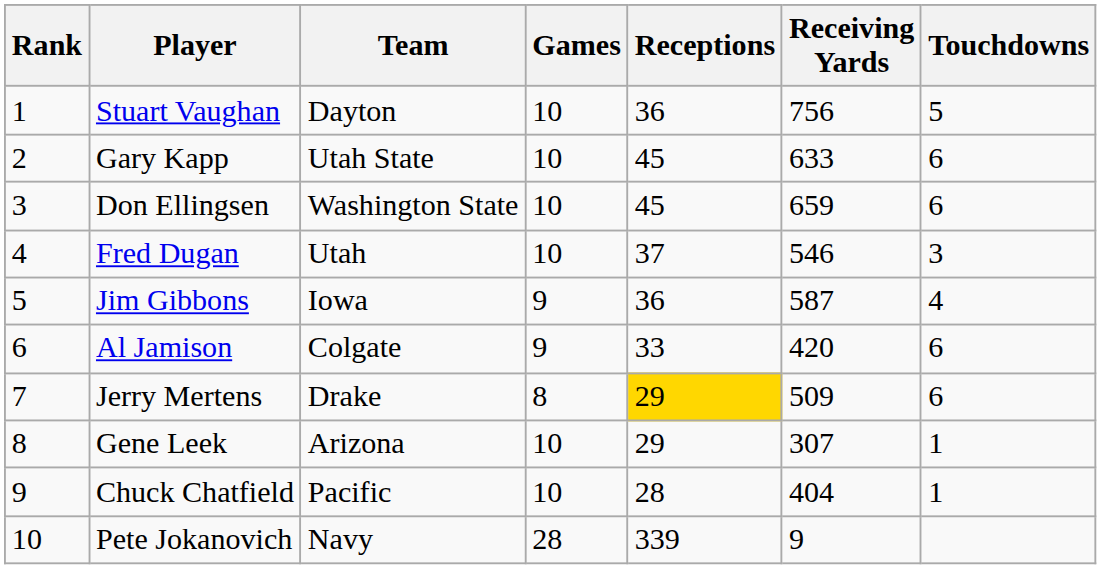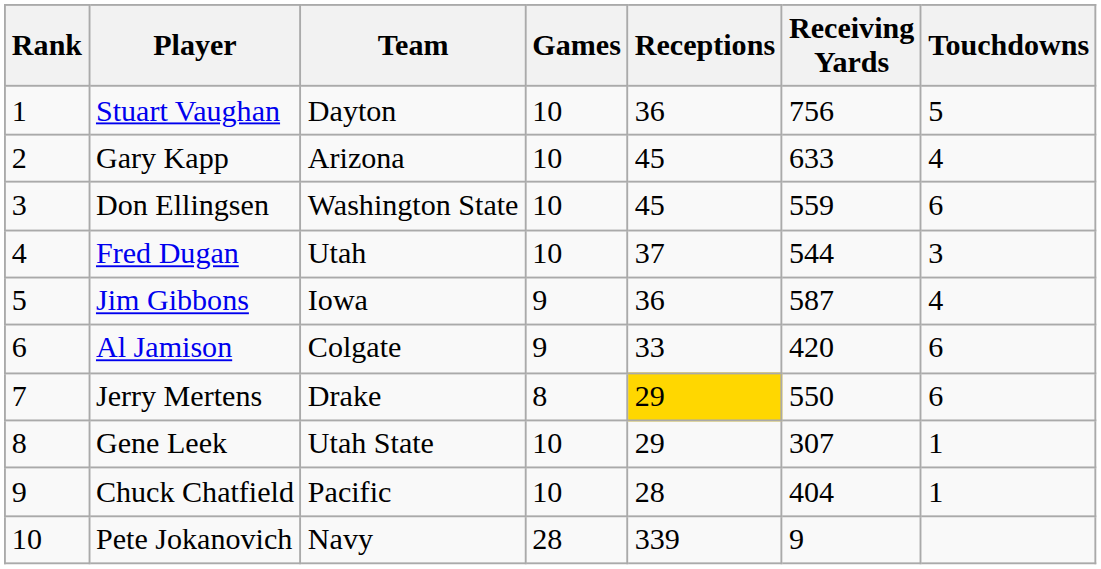 <table class="wikitable sortable">
 <tr>
 <th>Rank</th>
 <th>Player</th>
 <th>Team</th>
 <th>Games</th>
 <th>Receptions</th>
 <th>Receiving<br>Yards</th>
 <th>Touchdowns</th>
 </tr>
 <tr>
 <td>1</td>
 <td><a href='#'>Stuart Vaughan</a></td>
 <td>Dayton</td>
 <td>10</td>
 <td>36</td>
 <td>756</td>
 <td>5</td>
 </tr>
 <tr>
 <td>2</td>
 <td>Gary Kapp</td>
-<td>Utah State</td>
+<td>Arizona</td>
 <td>10</td>
 <td>45</td>
 <td>633</td>
-<td>6</td>
+<td>4</td>
 </tr>
 <tr>
 <td>3</td>
 <td>Don Ellingsen</td>
 <td>Washington State</td>
 <td>10</td>
 <td>45</td>
-<td>659</td>
+<td>559</td>
 <td>6</td>
 </tr>
 <tr>
 <td>4</td>
 <td><a href='#'>Fred Dugan</a></td>
 <td>Utah</td>
 <td>10</td>
 <td>37</td>
-<td>546</td>
+<td>544</td>
 <td>3</td>
 </tr>
 <tr>
 <td>5</td>
 <td><a href='#'>Jim Gibbons</a></td>
 <td>Iowa</td>
 <td>9</td>
 <td>36</td>
 <td>587</td>
 <td>4</td>
 </tr>
 <tr>
 <td>6</td>
 <td><a href='#'>Al Jamison</a></td>
 <td>Colgate</td>
 <td>9</td>
 <td>33</td>
 <td>420</td>
 <td>6</td>
 </tr>
 <tr>
 <td>7</td>
 <td>Jerry Mertens</td>
 <td>Drake</td>
 <td>8</td>
 <td style="background: gold;">29</td>
-<td>509</td>
+<td>550</td>
 <td>6</td>
 </tr>
 <tr>
 <td>8</td>
 <td>Gene Leek</td>
-<td>Arizona</td>
+<td>Utah State</td>
 <td>10</td>
 <td>29</td>
 <td>307</td>
 <td>1</td>
 </tr>
 <tr>
 <td>9</td>
 <td>Chuck Chatfield</td>
 <td>Pacific</td>
 <td>10</td>
 <td>28</td>
 <td>404</td>
 <td>1</td>
 </tr>
 <tr>
 <td>10</td>
 <td>Pete Jokanovich</td>
 <td>Navy</td>
 <td 10>28</td>
 <td>339</td>
 <td>9</td>
 </tr>
 </table>
